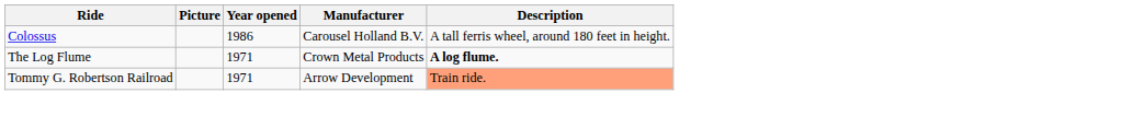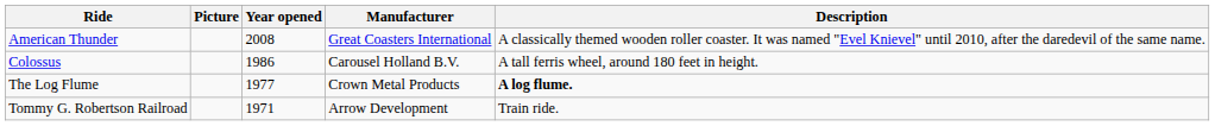 <table class="wikitable">
 <tr>
 <th>Ride</th>
 <th>Picture</th>
 <th>Year opened</th>
 <th>Manufacturer</th>
 <th>Description</th>
+</tr>
+<tr>
+<td><a href='#'>American Thunder</a></td>
+<td></td>
+<td>2008</td>
+<td><a href='#'>Great Coasters International</a></td>
+<td>A classically themed wooden roller coaster. It was named "<a href='#'>Evel Knievel</a>" until 2010, after the daredevil of the same name.</td>
 </tr>
 <tr>
 <td><a href='#'>Colossus</a></td>
 <td></td>
 <td>1986</td>
 <td>Carousel Holland B.V.</td>
 <td>A tall ferris wheel, around 180 feet in height.</td>
 </tr>
 <tr>
 <td>The Log Flume</td>
 <td></td>
-<td>1971</td>
+<td>1977</td>
 <td>Crown Metal Products</td>
 <td><strong>A log flume.</strong></td>
 </tr>
 <tr>
 <td>Tommy G. Robertson Railroad</td>
 <td></td>
 <td>1971</td>
 <td>Arrow Development</td>
-<td style="background: lightsalmon;">Train ride.</td>
+<td>Train ride.</td>
 </tr>
 </table>
